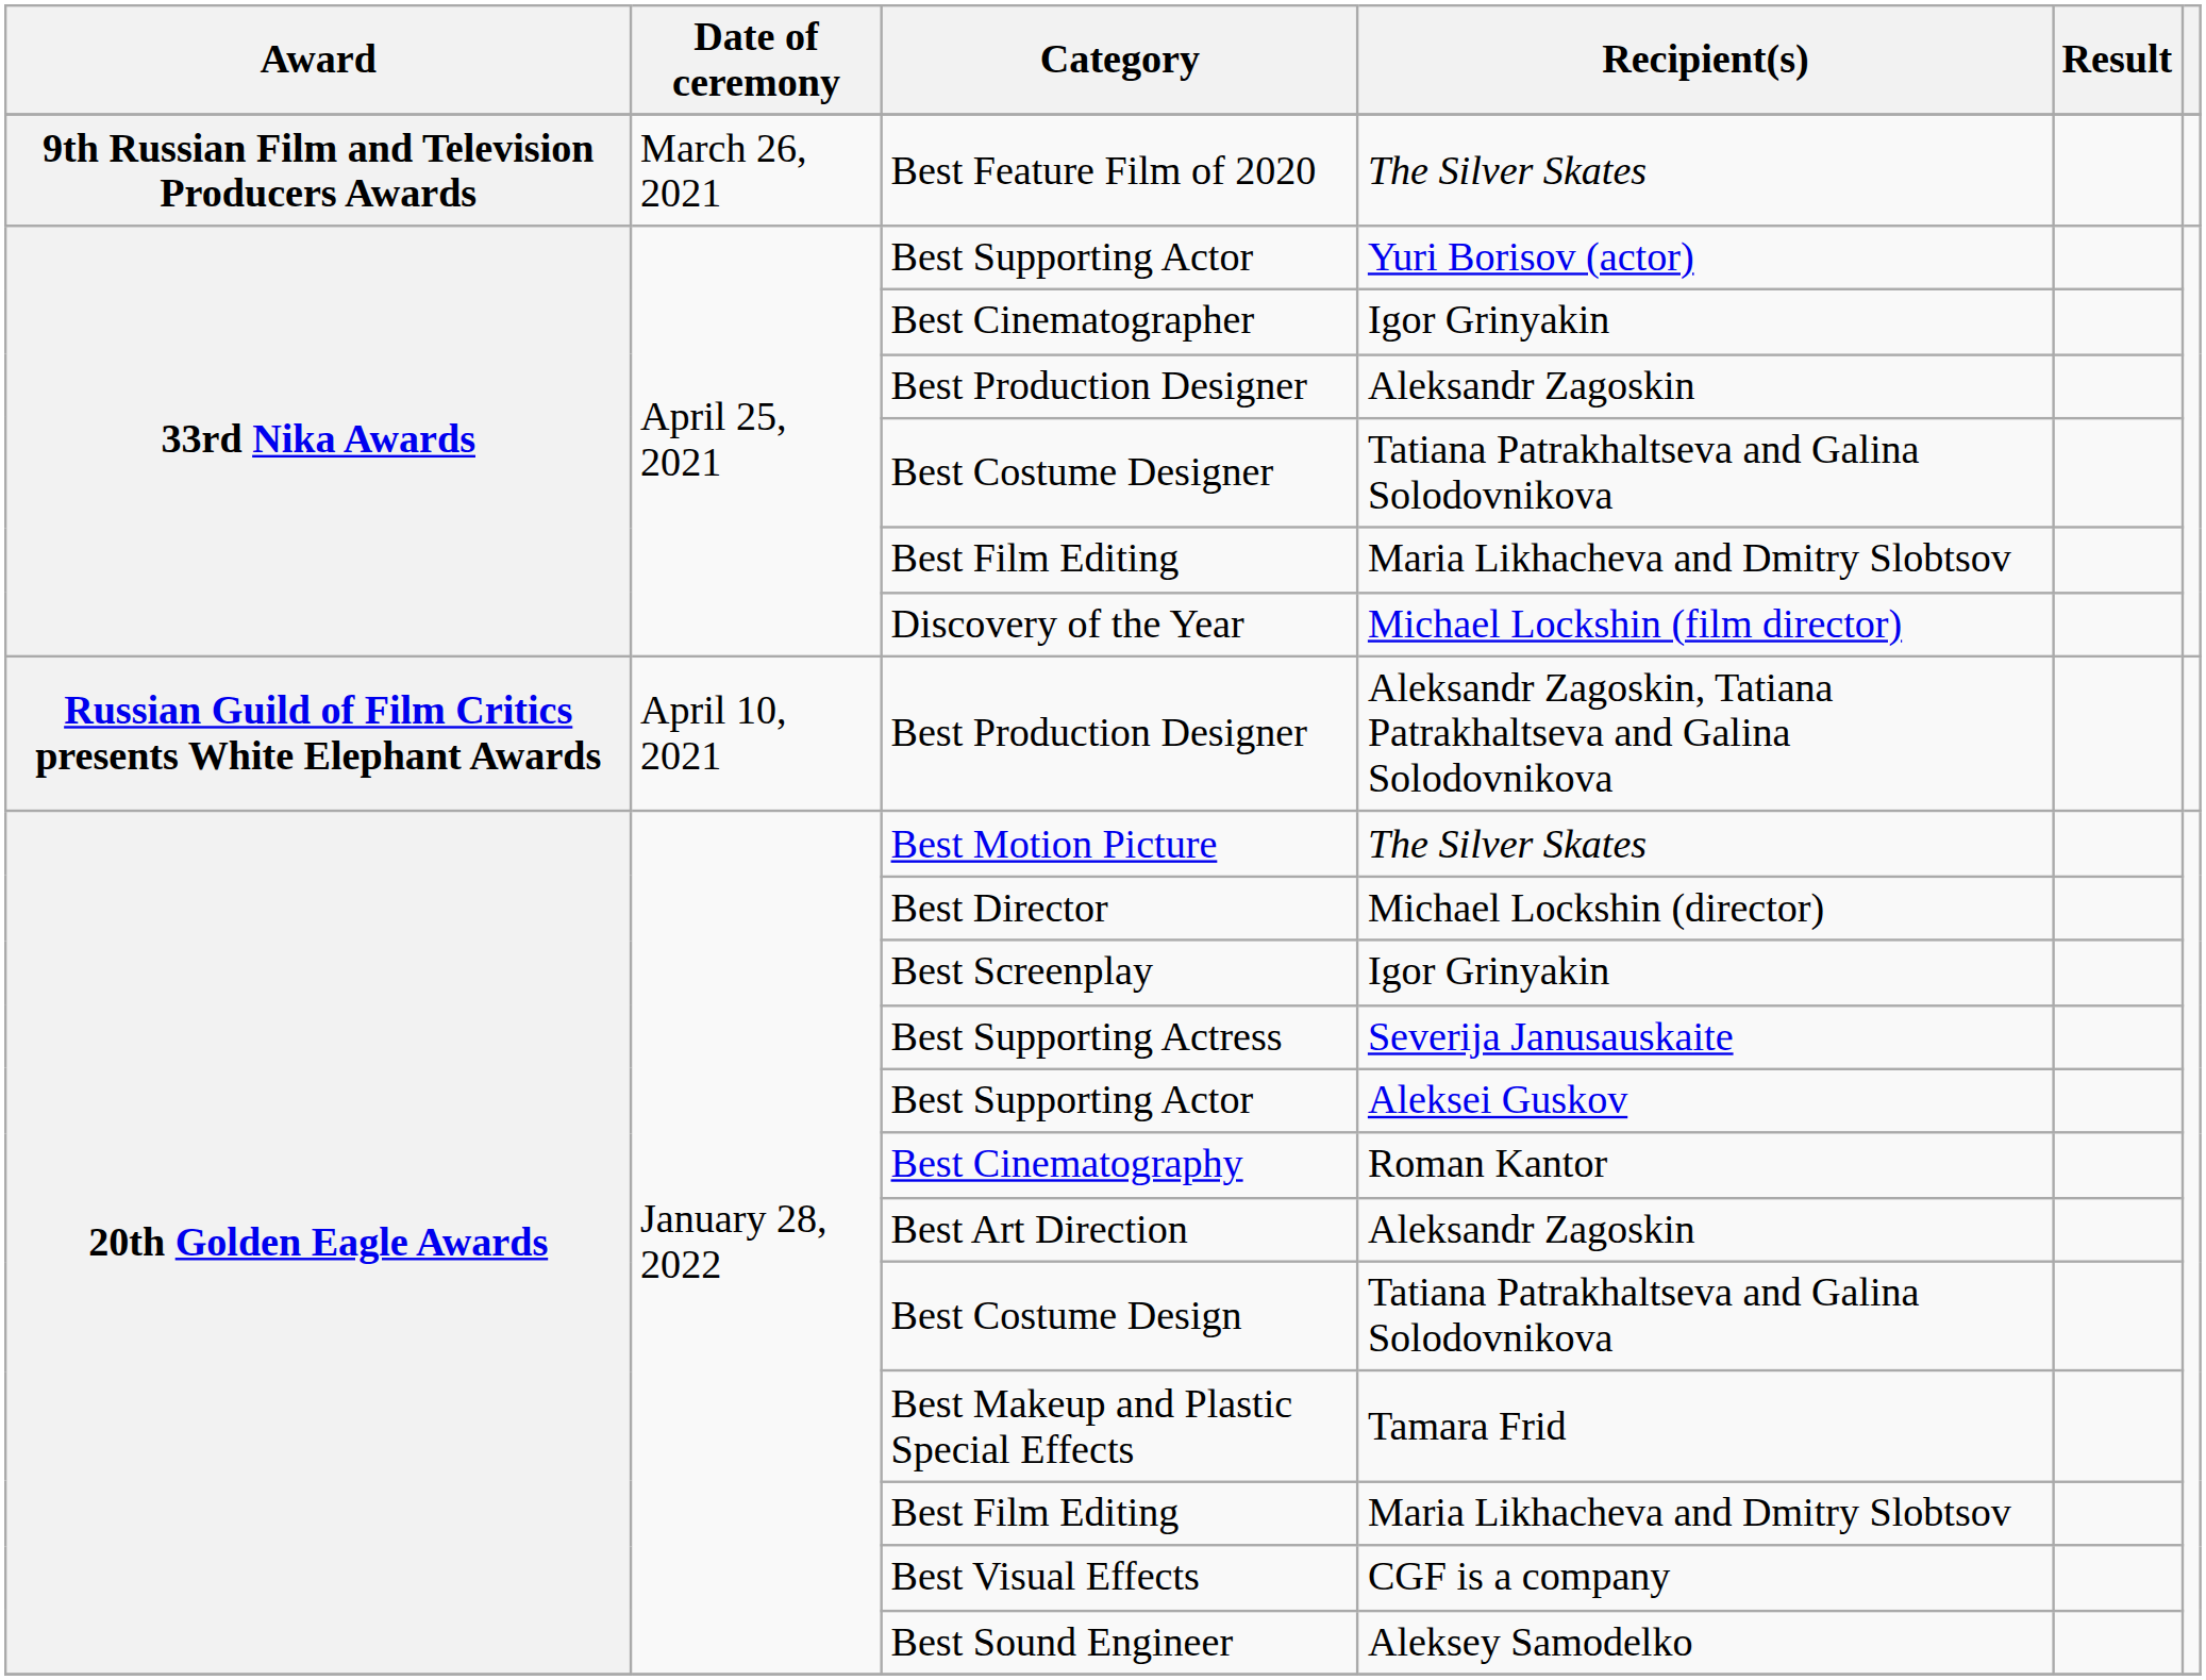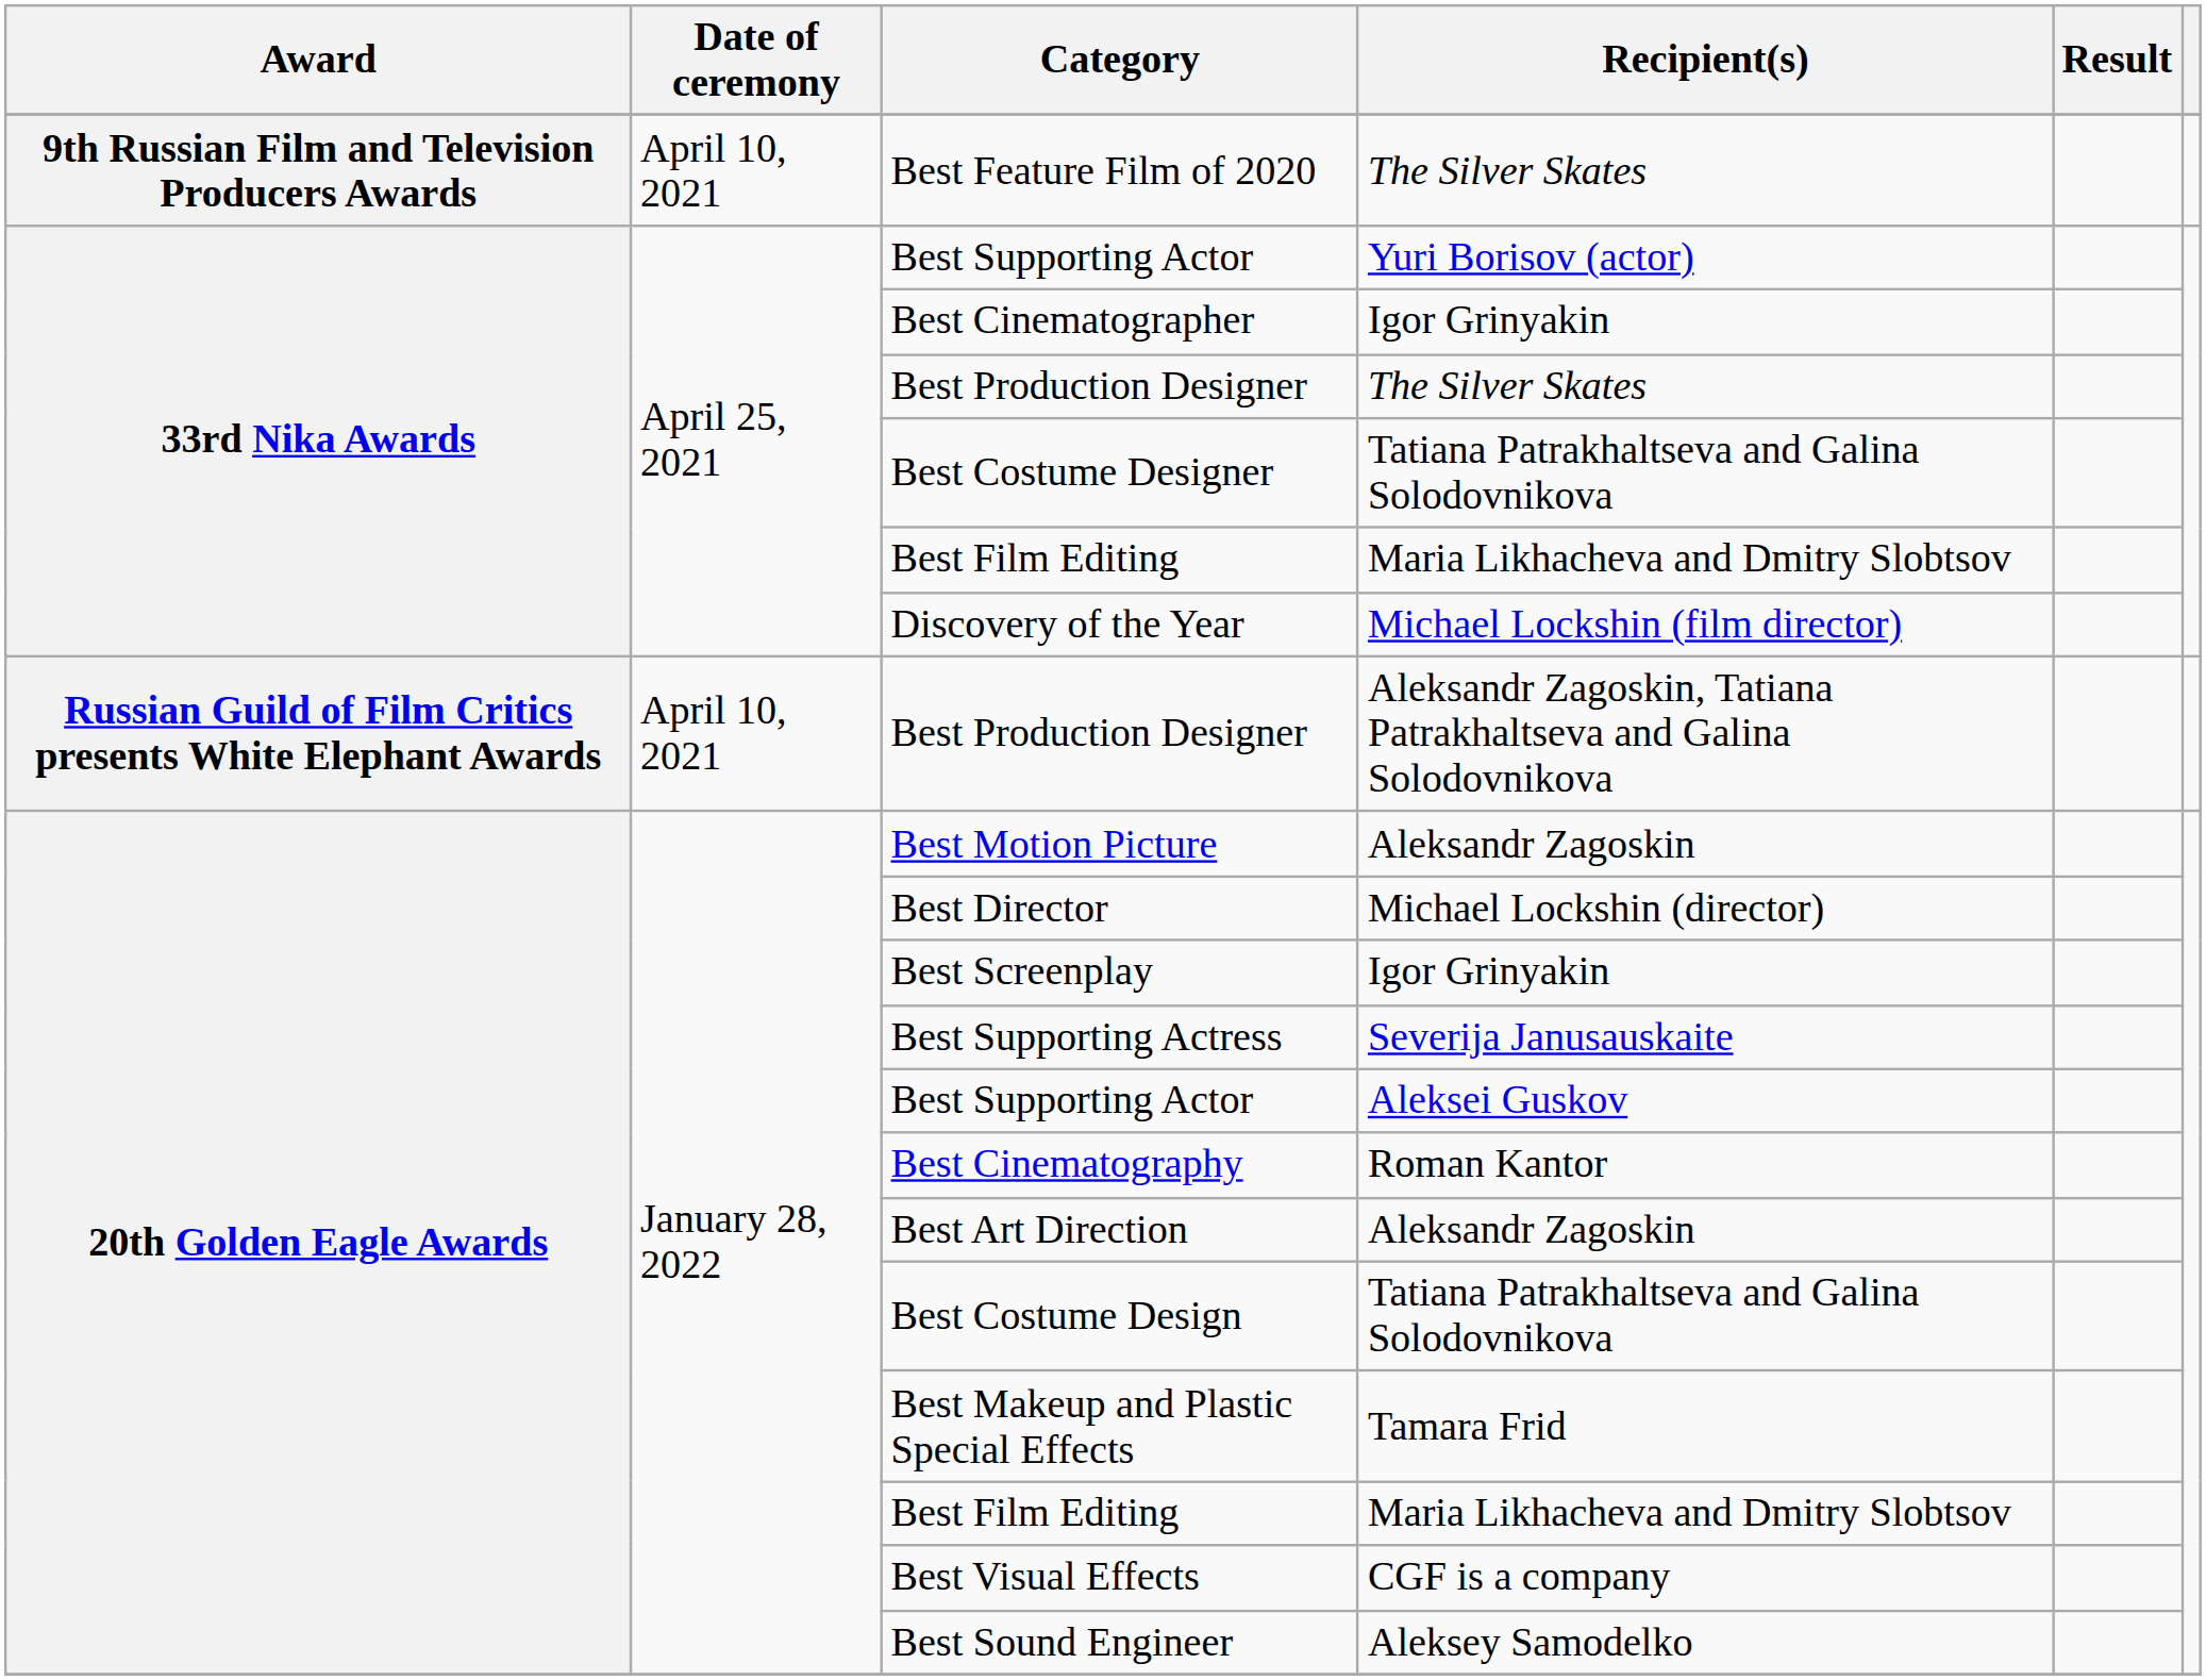 <table class="wikitable plainrowheaders sortable">
 <tr>
 <th scope="col">Award</th>
 <th scope="col">Date of ceremony</th>
 <th scope="col">Category</th>
 <th scope="col">Recipient(s)</th>
 <th scope="col">Result</th>
 <th scope="col" class="unsortable"></th>
 </tr>
 <tr>
 </tr>
 <tr>
 <th scope="row" rowspan="1">9th Russian Film and Television Producers Awards</th>
-<td rowspan="1">March 26, 2021</td>
+<td rowspan="1">April 10, 2021</td>
 <td>Best Feature Film of 2020</td>
 <td><em>The Silver Skates</em></td>
 <td></td>
 <td align="center"></td>
 </tr>
 <tr>
 <th scope="row" rowspan="6">33rd <a href='#'>Nika Awards</a></th>
 <td rowspan="6">April 25, 2021</td>
 <td>Best Supporting Actor</td>
 <td><a href='#'>Yuri Borisov (actor)</a></td>
 <td></td>
 <td rowspan="6" style="text-align:center;"></td>
 </tr>
 <tr>
 <td>Best Cinematographer</td>
 <td>Igor Grinyakin</td>
 <td></td>
 </tr>
 <tr>
 <td>Best Production Designer</td>
-<td>Aleksandr Zagoskin</td>
+<td><em>The Silver Skates</em></td>
 <td></td>
 </tr>
 <tr>
 <td>Best Costume Designer</td>
 <td>Tatiana Patrakhaltseva and Galina Solodovnikova</td>
 <td></td>
 </tr>
 <tr>
 <td>Best Film Editing</td>
 <td>Maria Likhacheva and Dmitry Slobtsov</td>
 <td></td>
 </tr>
 <tr>
 <td>Discovery of the Year</td>
 <td><a href='#'>Michael Lockshin (film director)</a></td>
 <td></td>
 </tr>
 <tr>
 <th scope="row" rowspan="1"><a href='#'>Russian Guild of Film Critics</a> presents White Elephant Awards</th>
 <td rowspan="1">April 10, 2021</td>
 <td>Best Production Designer</td>
 <td>Aleksandr Zagoskin, Tatiana Patrakhaltseva and Galina Solodovnikova</td>
 <td></td>
 <td align="center"></td>
 </tr>
 <tr>
 <th scope="row" rowspan="12">20th <a href='#'>Golden Eagle Awards</a></th>
 <td rowspan="12">January 28, 2022</td>
 <td><a href='#'>Best Motion Picture</a></td>
-<td><em>The Silver Skates</em></td>
+<td>Aleksandr Zagoskin</td>
 <td></td>
 <td rowspan="12" style="text-align:center;"></td>
 </tr>
 <tr>
 <td>Best Director</td>
 <td>Michael Lockshin (director)</td>
 <td></td>
 </tr>
 <tr>
 <td>Best Screenplay</td>
 <td>Igor Grinyakin</td>
 <td></td>
 </tr>
 <tr>
 <td>Best Supporting Actress</td>
 <td><a href='#'>Severija Janusauskaite</a></td>
 <td></td>
 </tr>
 <tr>
 <td>Best Supporting Actor</td>
 <td><a href='#'>Aleksei Guskov</a></td>
 <td></td>
 </tr>
 <tr>
 <td><a href='#'>Best Cinematography</a></td>
 <td>Roman Kantor</td>
 <td></td>
 </tr>
 <tr>
 <td>Best Art Direction</td>
 <td>Aleksandr Zagoskin</td>
 <td></td>
 </tr>
 <tr>
 <td>Best Costume Design</td>
 <td>Tatiana Patrakhaltseva and Galina Solodovnikova</td>
 <td></td>
 </tr>
 <tr>
 <td>Best Makeup and Plastic Special Effects</td>
 <td>Tamara Frid</td>
 <td></td>
 </tr>
 <tr>
 <td>Best Film Editing</td>
 <td>Maria Likhacheva and Dmitry Slobtsov</td>
 <td></td>
 </tr>
 <tr>
 <td>Best Visual Effects</td>
 <td>CGF is a company</td>
 <td></td>
 </tr>
 <tr>
 <td>Best Sound Engineer</td>
 <td>Aleksey Samodelko</td>
 <td></td>
 </tr>
 <tr>
 </tr>
 </table>
